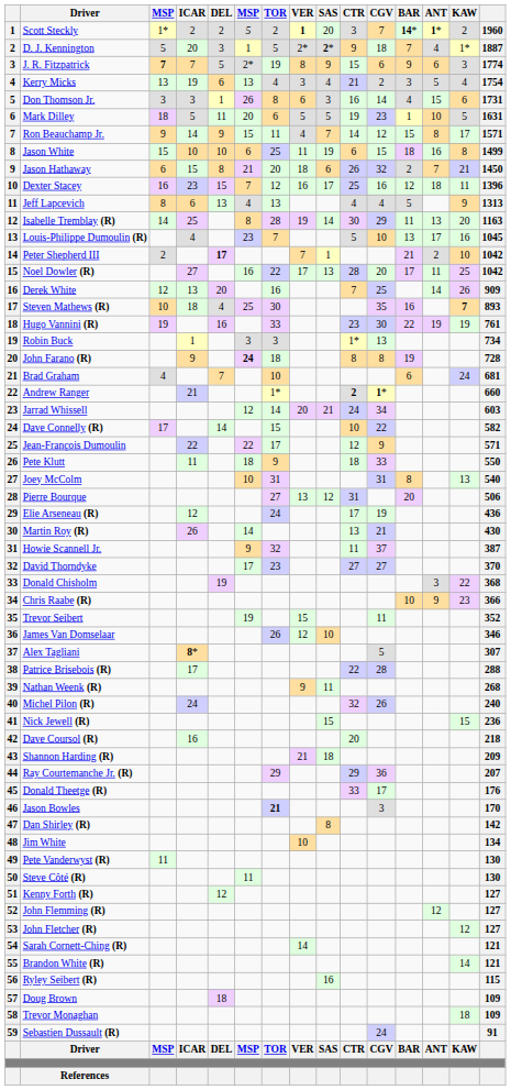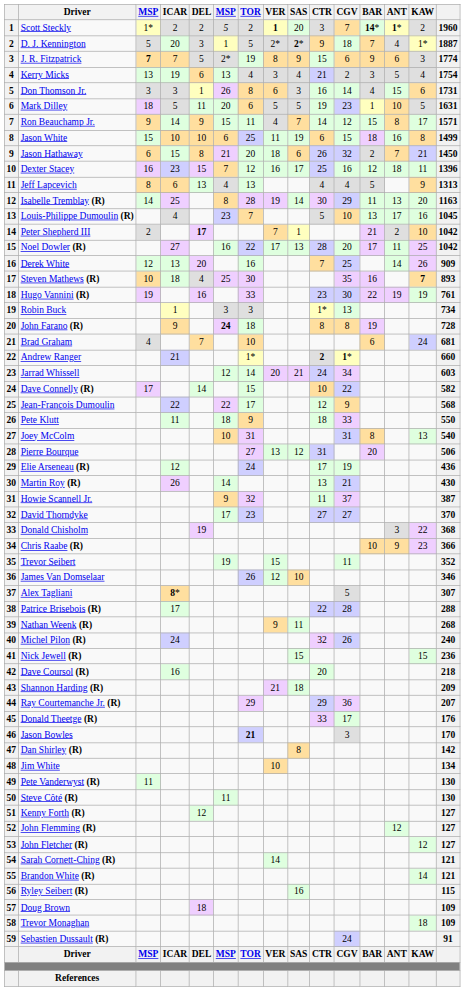 <table class="wikitable" style="font-size:85%; text-align:center;">
 <tr valign="center">
 <th valign="middle"></th>
 <th valign="middle">Driver</th>
 <th><a href='#'>MSP</a></th>
 <th>ICAR</th>
 <th>DEL</th>
 <th><a href='#'>MSP</a></th>
 <th><a href='#'>TOR</a></th>
 <th>VER</th>
 <th>SAS</th>
 <th>CTR</th>
 <th>CGV</th>
 <th>BAR</th>
 <th>ANT</th>
 <th>KAW</th>
 <th></th>
 </tr>
 <tr>
 <th>1</th>
 <td align=left><a href='#'>Scott Steckly</a></td>
 <td style="background:#FFFFBF;">1*</td>
 <td style="background:#DFDFDF;">2</td>
 <td style="background:#DFDFDF;">2</td>
 <td style="background:#DFDFDF;"><em>5</em></td>
 <td style="background:#DFDFDF;">2</td>
 <td style="background:#FFFFBF;"><strong>1</strong></td>
 <td style="background:#DFFFDF;">20</td>
 <td style="background:#DFDFDF;">3</td>
 <td style="background:#FFDF9F;">7</td>
 <td style="background:#DFFFDF;"><strong>14</strong>*</td>
 <td style="background:#FFFFBF;"><strong>1</strong>*</td>
 <td style="background:#DFDFDF;">2</td>
 <th>1960</th>
 </tr>
 <tr>
 <th>2</th>
 <td align=left><a href='#'>D. J. Kennington</a></td>
 <td style="background:#DFDFDF;">5</td>
 <td style="background:#DFFFDF;">20</td>
 <td style="background:#DFDFDF;">3</td>
 <td style="background:#FFFFBF;">1</td>
 <td style="background:#DFDFDF;">5</td>
 <td style="background:#DFDFDF;">2*</td>
 <td style="background:#DFDFDF;"><strong>2</strong>*</td>
 <td style="background:#FFDF9F;">9</td>
 <td style="background:#DFFFDF;">18</td>
 <td style="background:#FFDF9F;">7</td>
 <td style="background:#DFDFDF;">4</td>
 <td style="background:#FFFFBF;">1*</td>
 <th>1887</th>
 </tr>
 <tr>
 <th>3</th>
 <td align=left><a href='#'>J. R. Fitzpatrick</a></td>
 <td style="background:#FFDF9F;"><strong>7</strong></td>
 <td style="background:#FFDF9F;">7</td>
 <td style="background:#DFDFDF;">5</td>
 <td style="background:#DFDFDF;">2*</td>
 <td style="background:#DFFFDF;">19</td>
 <td style="background:#FFDF9F;">8</td>
 <td style="background:#FFDF9F;">9</td>
 <td style="background:#DFFFDF;">15</td>
 <td style="background:#FFDF9F;">6</td>
 <td style="background:#FFDF9F;">9</td>
 <td style="background:#FFDF9F;">6</td>
 <td style="background:#DFDFDF;">3</td>
 <th>1774</th>
 </tr>
 <tr>
 <th>4</th>
 <td align=left><a href='#'>Kerry Micks</a></td>
 <td style="background:#DFFFDF;">13</td>
 <td style="background:#DFFFDF;">19</td>
 <td style="background:#FFDF9F;">6</td>
 <td style="background:#DFFFDF;">13</td>
 <td style="background:#DFDFDF;">4</td>
 <td style="background:#DFDFDF;">3</td>
 <td style="background:#DFDFDF;">4</td>
 <td style="background:#CFCFFF;">21</td>
 <td style="background:#DFDFDF;">2</td>
 <td style="background:#DFDFDF;">3</td>
 <td style="background:#DFDFDF;">5</td>
 <td style="background:#DFDFDF;">4</td>
 <th>1754</th>
 </tr>
 <tr>
 <th>5</th>
 <td align=left><a href='#'>Don Thomson Jr.</a></td>
 <td style="background:#DFDFDF;">3</td>
 <td style="background:#DFDFDF;">3</td>
 <td style="background:#FFFFBF;">1</td>
 <td style="background:#EFCFFF;">26</td>
 <td style="background:#FFDF9F;">8</td>
 <td style="background:#FFDF9F;">6</td>
 <td style="background:#DFDFDF;">3</td>
 <td style="background:#DFFFDF;">16</td>
 <td style="background:#DFFFDF;">14</td>
 <td style="background:#DFDFDF;">4</td>
 <td style="background:#DFFFDF;">15</td>
 <td style="background:#FFDF9F;">6</td>
 <th>1731</th>
 </tr>
 <tr>
 <th>6</th>
 <td align=left><a href='#'>Mark Dilley</a></td>
 <td style="background:#EFCFFF;">18</td>
 <td style="background:#DFDFDF;">5</td>
 <td style="background:#DFFFDF;">11</td>
 <td style="background:#DFFFDF;">20</td>
 <td style="background:#FFDF9F;">6</td>
 <td style="background:#DFDFDF;">5</td>
 <td style="background:#DFDFDF;">5</td>
 <td style="background:#DFFFDF;">19</td>
 <td style="background:#CFCFFF;">23</td>
 <td style="background:#FFFFBF;">1</td>
 <td style="background:#FFDF9F;">10</td>
 <td style="background:#DFDFDF;">5</td>
 <th>1631</th>
 </tr>
 <tr>
 <th>7</th>
 <td align=left><a href='#'>Ron Beauchamp Jr.</a></td>
 <td style="background:#FFDF9F;">9</td>
 <td style="background:#DFFFDF;">14</td>
 <td style="background:#FFDF9F;">9</td>
 <td style="background:#DFFFDF;">15</td>
 <td style="background:#DFFFDF;">11</td>
 <td style="background:#DFDFDF;">4</td>
 <td style="background:#FFDF9F;">7</td>
 <td style="background:#DFFFDF;">14</td>
 <td style="background:#DFFFDF;">12</td>
 <td style="background:#DFFFDF;">15</td>
 <td style="background:#FFDF9F;">8</td>
 <td style="background:#DFFFDF;">17</td>
 <th>1571</th>
 </tr>
 <tr>
 <th>8</th>
 <td align=left><a href='#'>Jason White</a></td>
 <td style="background:#DFFFDF;">15</td>
 <td style="background:#FFDF9F;">10</td>
 <td style="background:#FFDF9F;">10</td>
 <td style="background:#FFDF9F;">6</td>
 <td style="background:#CFCFFF;">25</td>
 <td style="background:#DFFFDF;">11</td>
 <td style="background:#DFFFDF;">19</td>
 <td style="background:#FFDF9F;">6</td>
 <td style="background:#DFFFDF;">15</td>
 <td style="background:#EFCFFF;">18</td>
 <td style="background:#DFFFDF;">16</td>
 <td style="background:#FFDF9F;">8</td>
 <th>1499</th>
 </tr>
 <tr>
 <th>9</th>
 <td align=left><a href='#'>Jason Hathaway</a></td>
 <td style="background:#FFDF9F;">6</td>
 <td style="background:#DFFFDF;">15</td>
 <td style="background:#FFDF9F;">8</td>
 <td style="background:#EFCFFF;">21</td>
 <td style="background:#DFFFDF;">20</td>
 <td style="background:#DFFFDF;">18</td>
 <td style="background:#FFDF9F;">6</td>
 <td style="background:#CFCFFF;">26</td>
 <td style="background:#CFCFFF;">32</td>
 <td style="background:#DFDFDF;">2</td>
 <td style="background:#FFDF9F;">7</td>
 <td style="background:#CFCFFF;">21</td>
 <th>1450</th>
 </tr>
 <tr>
 <th>10</th>
 <td align=left><a href='#'>Dexter Stacey</a></td>
 <td style="background:#EFCFFF;">16</td>
 <td style="background:#CFCFFF;">23</td>
 <td style="background:#EFCFFF;">15</td>
 <td style="background:#FFDF9F;">7</td>
 <td style="background:#DFFFDF;">12</td>
 <td style="background:#DFFFDF;">16</td>
 <td style="background:#DFFFDF;">17</td>
 <td style="background:#CFCFFF;">25</td>
 <td style="background:#DFFFDF;">16</td>
 <td style="background:#DFFFDF;">12</td>
 <td style="background:#DFFFDF;">18</td>
 <td style="background:#DFFFDF;">11</td>
 <th>1396</th>
 </tr>
 <tr>
 <th>11</th>
 <td align=left><a href='#'>Jeff Lapcevich</a></td>
 <td style="background:#FFDF9F;">8</td>
 <td style="background:#FFDF9F;">6</td>
 <td style="background:#DFFFDF;">13</td>
 <td style="background:#DFDFDF;">4</td>
 <td style="background:#DFFFDF;">13</td>
 <td></td>
 <td></td>
 <td style="background:#DFDFDF;">4</td>
 <td style="background:#DFDFDF;">4</td>
 <td style="background:#DFDFDF;">5</td>
 <td></td>
 <td style="background:#FFDF9F;">9</td>
 <th>1313</th>
 </tr>
 <tr>
 <th>12</th>
 <td align=left><a href='#'>Isabelle Tremblay</a> <strong>(R)</strong></td>
 <td style="background:#DFFFDF;">14</td>
 <td style="background:#EFCFFF;">25</td>
 <td></td>
 <td style="background:#FFDF9F;">8</td>
 <td style="background:#EFCFFF;">28</td>
 <td style="background:#EFCFFF;">19</td>
 <td style="background:#DFFFDF;">14</td>
 <td style="background:#EFCFFF;">30</td>
 <td style="background:#CFCFFF;">29</td>
 <td style="background:#DFFFDF;">11</td>
 <td style="background:#DFFFDF;">13</td>
 <td style="background:#DFFFDF;">20</td>
 <th>1163</th>
 </tr>
 <tr>
 <th>13</th>
 <td align=left><a href='#'>Louis-Philippe Dumoulin</a> <strong>(R)</strong></td>
 <td></td>
 <td style="background:#DFDFDF;">4</td>
 <td></td>
 <td style="background:#CFCFFF;">23</td>
 <td style="background:#FFDF9F;">7</td>
 <td></td>
 <td></td>
 <td style="background:#DFDFDF;">5</td>
 <td style="background:#FFDF9F;">10</td>
 <td style="background:#DFFFDF;">13</td>
 <td style="background:#DFFFDF;">17</td>
 <td style="background:#DFFFDF;">16</td>
 <th>1045</th>
 </tr>
 <tr>
 <th>14</th>
 <td align=left><a href='#'>Peter Shepherd III</a></td>
 <td style="background:#DFDFDF;">2</td>
 <td></td>
 <td style="background:#EFCFFF;"><strong>17</strong></td>
 <td></td>
 <td></td>
 <td style="background:#FFDF9F;">7</td>
 <td style="background:#FFFFBF;">1</td>
 <td></td>
 <td></td>
 <td style="background:#EFCFFF;">21</td>
 <td style="background:#DFDFDF;">2</td>
 <td style="background:#FFDF9F;">10</td>
 <th>1042</th>
 </tr>
 <tr>
 <th>15</th>
 <td align=left><a href='#'>Noel Dowler</a> <strong>(R)</strong></td>
 <td></td>
 <td style="background:#EFCFFF;">27</td>
 <td></td>
 <td style="background:#DFFFDF;">16</td>
 <td style="background:#CFCFFF;">22</td>
 <td style="background:#DFFFDF;">17</td>
 <td style="background:#DFFFDF;">13</td>
 <td style="background:#CFCFFF;">28</td>
 <td style="background:#DFFFDF;">20</td>
 <td style="background:#EFCFFF;">17</td>
 <td style="background:#DFFFDF;">11</td>
 <td style="background:#EFCFFF;">25</td>
 <th>1042</th>
 </tr>
 <tr>
 <th>16</th>
 <td align=left><a href='#'>Derek White</a></td>
 <td style="background:#DFFFDF;">12</td>
 <td style="background:#DFFFDF;">13</td>
 <td style="background:#EFCFFF;">20</td>
 <td></td>
 <td style="background:#DFFFDF;">16</td>
 <td></td>
 <td></td>
 <td style="background:#FFDF9F;">7</td>
 <td style="background:#CFCFFF;">25</td>
 <td></td>
 <td style="background:#DFFFDF;">14</td>
 <td style="background:#EFCFFF;">26</td>
 <th>909</th>
 </tr>
 <tr>
 <th>17</th>
 <td align=left><a href='#'>Steven Mathews</a> <strong>(R)</strong></td>
 <td style="background:#FFDF9F;">10</td>
 <td style="background:#DFFFDF;">18</td>
 <td style="background:#DFDFDF;">4</td>
 <td style="background:#EFCFFF;">25</td>
 <td style="background:#EFCFFF;">30</td>
 <td></td>
 <td></td>
 <td></td>
 <td style="background:#EFCFFF;">35</td>
 <td style="background:#EFCFFF;">16</td>
 <td></td>
 <td style="background:#FFDF9F;"><strong>7</strong></td>
 <th>893</th>
 </tr>
 <tr>
 <th>18</th>
 <td align=left><a href='#'>Hugo Vannini</a> <strong>(R)</strong></td>
 <td style="background:#EFCFFF;">19</td>
 <td></td>
 <td style="background:#EFCFFF;">16</td>
 <td></td>
 <td style="background:#EFCFFF;">33</td>
 <td></td>
 <td></td>
 <td style="background:#CFCFFF;">23</td>
 <td style="background:#CFCFFF;">30</td>
 <td style="background:#EFCFFF;">22</td>
 <td style="background:#EFCFFF;">19</td>
 <td style="background:#DFFFDF;">19</td>
 <th>761</th>
 </tr>
 <tr>
 <th>19</th>
 <td align=left><a href='#'>Robin Buck</a></td>
 <td></td>
 <td style="background:#FFFFBF;">1</td>
 <td></td>
 <td style="background:#DFDFDF;">3</td>
 <td style="background:#DFDFDF;">3</td>
 <td></td>
 <td></td>
 <td style="background:#FFFFBF;">1*</td>
 <td style="background:#DFFFDF;">13</td>
 <td></td>
 <td></td>
 <td></td>
 <th>734</th>
 </tr>
 <tr>
 <th>20</th>
 <td align=left><a href='#'>John Farano</a> <strong>(R)</strong></td>
 <td></td>
 <td style="background:#FFDF9F;">9</td>
 <td></td>
 <td style="background:#EFCFFF;"><strong>24</strong></td>
 <td style="background:#DFFFDF;">18</td>
 <td></td>
 <td></td>
 <td style="background:#FFDF9F;">8</td>
 <td style="background:#FFDF9F;">8</td>
 <td style="background:#EFCFFF;">19</td>
 <td></td>
 <td></td>
 <th>728</th>
 </tr>
 <tr>
 <th>21</th>
 <td align=left><a href='#'>Brad Graham</a></td>
 <td style="background:#DFDFDF;">4</td>
 <td></td>
 <td style="background:#FFDF9F;">7</td>
 <td></td>
 <td style="background:#FFDF9F;">10</td>
 <td></td>
 <td></td>
 <td></td>
 <td></td>
 <td style="background:#FFDF9F;">6</td>
 <td></td>
 <td style="background:#CFCFFF;">24</td>
 <th>681</th>
 </tr>
 <tr>
 <th>22</th>
 <td align=left><a href='#'>Andrew Ranger</a></td>
 <td></td>
 <td style="background:#CFCFFF;">21</td>
 <td></td>
 <td></td>
 <td style="background:#FFFFBF;">1*</td>
 <td></td>
 <td></td>
 <td style="background:#DFDFDF;"><strong>2</strong></td>
 <td style="background:#FFFFBF;"><strong>1</strong>*</td>
 <td></td>
 <td></td>
 <td></td>
 <th>660</th>
 </tr>
 <tr>
 <th>23</th>
 <td align=left><a href='#'>Jarrad Whissell</a></td>
 <td></td>
 <td></td>
 <td></td>
 <td style="background:#DFFFDF;">12</td>
 <td style="background:#DFFFDF;">14</td>
 <td style="background:#EFCFFF;">20</td>
 <td style="background:#EFCFFF;">21</td>
 <td style="background:#CFCFFF;">24</td>
 <td style="background:#EFCFFF;">34</td>
 <td></td>
 <td></td>
 <td></td>
 <th>603</th>
 </tr>
 <tr>
 <th>24</th>
 <td align=left><a href='#'>Dave Connelly</a> <strong>(R)</strong></td>
 <td style="background:#EFCFFF;">17</td>
 <td></td>
 <td style="background:#DFFFDF;">14</td>
 <td></td>
 <td style="background:#DFFFDF;">15</td>
 <td></td>
 <td></td>
 <td style="background:#FFDF9F;">10</td>
 <td style="background:#CFCFFF;">22</td>
 <td></td>
 <td></td>
 <td></td>
 <th>582</th>
 </tr>
 <tr>
 <th>25</th>
 <td align=left><a href='#'>Jean-François Dumoulin</a></td>
 <td></td>
 <td style="background:#CFCFFF;">22</td>
 <td></td>
 <td style="background:#EFCFFF;">22</td>
 <td style="background:#DFFFDF;">17</td>
 <td></td>
 <td></td>
 <td style="background:#DFFFDF;">12</td>
 <td style="background:#FFDF9F;">9</td>
 <td></td>
 <td></td>
 <td></td>
-<th>571</th>
+<th>568</th>
 </tr>
 <tr>
 <th>26</th>
 <td align=left><a href='#'>Pete Klutt</a></td>
 <td></td>
 <td style="background:#DFFFDF;">11</td>
 <td></td>
 <td style="background:#DFFFDF;">18</td>
 <td style="background:#FFDF9F;">9</td>
 <td></td>
 <td></td>
 <td style="background:#DFFFDF;">18</td>
 <td style="background:#EFCFFF;">33</td>
 <td></td>
 <td></td>
 <td></td>
 <th>550</th>
 </tr>
 <tr>
 <th>27</th>
 <td align=left><a href='#'>Joey McColm</a></td>
 <td></td>
 <td></td>
 <td></td>
 <td style="background:#FFDF9F;">10</td>
 <td style="background:#EFCFFF;">31</td>
 <td></td>
 <td></td>
 <td></td>
 <td style="background:#CFCFFF;">31</td>
 <td style="background:#FFDF9F;">8</td>
 <td></td>
 <td style="background:#DFFFDF;">13</td>
 <th>540</th>
 </tr>
 <tr>
 <th>28</th>
 <td align=left><a href='#'>Pierre Bourque</a></td>
 <td></td>
 <td></td>
 <td></td>
 <td></td>
 <td style="background:#EFCFFF;">27</td>
 <td style="background:#DFFFDF;">13</td>
 <td style="background:#DFFFDF;">12</td>
 <td style="background:#CFCFFF;">31</td>
 <td></td>
 <td style="background:#EFCFFF;">20</td>
 <td></td>
 <td></td>
 <th>506</th>
 </tr>
 <tr>
 <th>29</th>
 <td align=left><a href='#'>Elie Arseneau</a> <strong>(R)</strong></td>
 <td></td>
 <td style="background:#DFFFDF;">12</td>
 <td></td>
 <td></td>
 <td style="background:#CFCFFF;">24</td>
 <td></td>
 <td></td>
 <td style="background:#DFFFDF;">17</td>
 <td style="background:#DFFFDF;">19</td>
 <td></td>
 <td></td>
 <td></td>
 <th>436</th>
 </tr>
 <tr>
 <th>30</th>
 <td align=left><a href='#'>Martin Roy</a> <strong>(R)</strong></td>
 <td></td>
 <td style="background:#EFCFFF;">26</td>
 <td></td>
 <td style="background:#DFFFDF;">14</td>
 <td></td>
 <td></td>
 <td></td>
 <td style="background:#DFFFDF;">13</td>
 <td style="background:#CFCFFF;">21</td>
 <td></td>
 <td></td>
 <td></td>
 <th>430</th>
 </tr>
 <tr>
 <th>31</th>
 <td align=left><a href='#'>Howie Scannell Jr.</a></td>
 <td></td>
 <td></td>
 <td></td>
 <td style="background:#FFDF9F;">9</td>
 <td style="background:#EFCFFF;">32</td>
 <td></td>
 <td></td>
 <td style="background:#DFFFDF;">11</td>
 <td style="background:#EFCFFF;">37</td>
 <td></td>
 <td></td>
 <td></td>
 <th>387</th>
 </tr>
 <tr>
 <th>32</th>
 <td align=left><a href='#'>David Thorndyke</a></td>
 <td></td>
 <td></td>
 <td></td>
 <td style="background:#DFFFDF;">17</td>
 <td style="background:#CFCFFF;">23</td>
 <td></td>
 <td></td>
 <td style="background:#CFCFFF;">27</td>
 <td style="background:#CFCFFF;">27</td>
 <td></td>
 <td></td>
 <td></td>
 <th>370</th>
 </tr>
 <tr>
 <th>33</th>
 <td align=left><a href='#'>Donald Chisholm</a></td>
 <td></td>
 <td></td>
 <td style="background:#EFCFFF;">19</td>
 <td></td>
 <td></td>
 <td></td>
 <td></td>
 <td></td>
 <td></td>
 <td></td>
 <td style="background:#DFDFDF;">3</td>
 <td style="background:#EFCFFF;">22</td>
 <th>368</th>
 </tr>
 <tr>
 <th>34</th>
 <td align=left><a href='#'>Chris Raabe</a> <strong>(R)</strong></td>
 <td></td>
 <td></td>
 <td></td>
 <td></td>
 <td></td>
 <td></td>
 <td></td>
 <td></td>
 <td></td>
 <td style="background:#FFDF9F;">10</td>
 <td style="background:#FFDF9F;">9</td>
 <td style="background:#EFCFFF;">23</td>
 <th>366</th>
 </tr>
 <tr>
 <th>35</th>
 <td align=left><a href='#'>Trevor Seibert</a></td>
 <td></td>
 <td></td>
 <td></td>
 <td style="background:#DFFFDF;">19</td>
 <td></td>
 <td style="background:#DFFFDF;">15</td>
 <td></td>
 <td></td>
 <td style="background:#DFFFDF;">11</td>
 <td></td>
 <td></td>
 <td></td>
 <th>352</th>
 </tr>
 <tr>
 <th>36</th>
 <td align=left><a href='#'>James Van Domselaar</a></td>
 <td></td>
 <td></td>
 <td></td>
 <td></td>
 <td style="background:#CFCFFF;">26</td>
 <td style="background:#DFFFDF;">12</td>
 <td style="background:#FFDF9F;">10</td>
 <td></td>
 <td></td>
 <td></td>
 <td></td>
 <td></td>
 <th>346</th>
 </tr>
 <tr>
 <th>37</th>
 <td align=left><a href='#'>Alex Tagliani</a></td>
 <td></td>
 <td style="background:#FFDF9F;"><strong>8</strong>*</td>
 <td></td>
 <td></td>
 <td></td>
 <td></td>
 <td></td>
 <td></td>
 <td style="background:#DFDFDF;">5</td>
 <td></td>
 <td></td>
 <td></td>
 <th>307</th>
 </tr>
 <tr>
 <th>38</th>
 <td align=left><a href='#'>Patrice Brisebois</a> <strong>(R)</strong></td>
 <td></td>
 <td style="background:#DFFFDF;">17</td>
 <td></td>
 <td></td>
 <td></td>
 <td></td>
 <td></td>
 <td style="background:#CFCFFF;">22</td>
 <td style="background:#CFCFFF;">28</td>
 <td></td>
 <td></td>
 <td></td>
 <th>288</th>
 </tr>
 <tr>
 <th>39</th>
 <td align=left><a href='#'>Nathan Weenk</a> <strong>(R)</strong></td>
 <td></td>
 <td></td>
 <td></td>
 <td></td>
 <td></td>
 <td style="background:#FFDF9F;">9</td>
 <td style="background:#DFFFDF;">11</td>
 <td></td>
 <td></td>
 <td></td>
 <td></td>
 <td></td>
 <th>268</th>
 </tr>
 <tr>
 <th>40</th>
 <td align=left><a href='#'>Michel Pilon</a> <strong>(R)</strong></td>
 <td></td>
 <td style="background:#CFCFFF;">24</td>
 <td></td>
 <td></td>
 <td></td>
 <td></td>
 <td></td>
 <td style="background:#EFCFFF;">32</td>
 <td style="background:#CFCFFF;">26</td>
 <td></td>
 <td></td>
 <td></td>
 <th>240</th>
 </tr>
 <tr>
 <th>41</th>
 <td align=left><a href='#'>Nick Jewell</a> <strong>(R)</strong></td>
 <td></td>
 <td></td>
 <td></td>
 <td></td>
 <td></td>
 <td></td>
 <td style="background:#DFFFDF;">15</td>
 <td></td>
 <td></td>
 <td></td>
 <td></td>
 <td style="background:#DFFFDF;">15</td>
 <th>236</th>
 </tr>
 <tr>
 <th>42</th>
 <td align=left><a href='#'>Dave Coursol</a> <strong>(R)</strong></td>
 <td></td>
 <td style="background:#DFFFDF;">16</td>
 <td></td>
 <td></td>
 <td></td>
 <td></td>
 <td></td>
 <td style="background:#DFFFDF;">20</td>
 <td></td>
 <td></td>
 <td></td>
 <td></td>
 <th>218</th>
 </tr>
 <tr>
 <th>43</th>
 <td align=left><a href='#'>Shannon Harding</a> <strong>(R)</strong></td>
 <td></td>
 <td></td>
 <td></td>
 <td></td>
 <td></td>
 <td style="background:#EFCFFF;">21</td>
 <td style="background:#DFFFDF;">18</td>
 <td></td>
 <td></td>
 <td></td>
 <td></td>
 <td></td>
 <th>209</th>
 </tr>
 <tr>
 <th>44</th>
 <td align=left><a href='#'>Ray Courtemanche Jr.</a> <strong>(R)</strong></td>
 <td></td>
 <td></td>
 <td></td>
 <td></td>
 <td style="background:#EFCFFF;">29</td>
 <td></td>
 <td></td>
 <td style="background:#CFCFFF;">29</td>
 <td style="background:#EFCFFF;">36</td>
 <td></td>
 <td></td>
 <td></td>
 <th>207</th>
 </tr>
 <tr>
 <th>45</th>
 <td align=left><a href='#'>Donald Theetge</a> <strong>(R)</strong></td>
 <td></td>
 <td></td>
 <td></td>
 <td></td>
 <td></td>
 <td></td>
 <td></td>
 <td style="background:#EFCFFF;">33</td>
 <td style="background:#DFFFDF;">17</td>
 <td></td>
 <td></td>
 <td></td>
 <th>176</th>
 </tr>
 <tr>
 <th>46</th>
 <td align=left><a href='#'>Jason Bowles</a></td>
 <td></td>
 <td></td>
 <td></td>
 <td></td>
 <td style="background:#CFCFFF;"><strong>21</strong></td>
 <td></td>
 <td></td>
 <td></td>
 <td style="background:#DFDFDF;">3</td>
 <td></td>
 <td></td>
 <td></td>
 <th>170</th>
 </tr>
 <tr>
 <th>47</th>
 <td align=left><a href='#'>Dan Shirley</a> <strong>(R)</strong></td>
 <td></td>
 <td></td>
 <td></td>
 <td></td>
 <td></td>
 <td></td>
 <td style="background:#FFDF9F;">8</td>
 <td></td>
 <td></td>
 <td></td>
 <td></td>
 <td></td>
 <th>142</th>
 </tr>
 <tr>
 <th>48</th>
 <td align=left><a href='#'>Jim White</a></td>
 <td></td>
 <td></td>
 <td></td>
 <td></td>
 <td></td>
 <td style="background:#FFDF9F;">10</td>
 <td></td>
 <td></td>
 <td></td>
 <td></td>
 <td></td>
 <td></td>
 <th>134</th>
 </tr>
 <tr>
 <th>49</th>
 <td align=left><a href='#'>Pete Vanderwyst</a> <strong>(R)</strong></td>
 <td style="background:#DFFFDF;">11</td>
 <td></td>
 <td></td>
 <td></td>
 <td></td>
 <td></td>
 <td></td>
 <td></td>
 <td></td>
 <td></td>
 <td></td>
 <td></td>
 <th>130</th>
 </tr>
 <tr>
 <th>50</th>
 <td align=left><a href='#'>Steve Côté</a> <strong>(R)</strong></td>
 <td></td>
 <td></td>
 <td></td>
 <td style="background:#DFFFDF;">11</td>
 <td></td>
 <td></td>
 <td></td>
 <td></td>
 <td></td>
 <td></td>
 <td></td>
 <td></td>
 <th>130</th>
 </tr>
 <tr>
 <th>51</th>
 <td align=left><a href='#'>Kenny Forth</a> <strong>(R)</strong></td>
 <td></td>
 <td></td>
 <td style="background:#DFFFDF;">12</td>
 <td></td>
 <td></td>
 <td></td>
 <td></td>
 <td></td>
 <td></td>
 <td></td>
 <td></td>
 <td></td>
 <th>127</th>
 </tr>
 <tr>
 <th>52</th>
 <td align=left><a href='#'>John Flemming</a> <strong>(R)</strong></td>
 <td></td>
 <td></td>
 <td></td>
 <td></td>
 <td></td>
 <td></td>
 <td></td>
 <td></td>
 <td></td>
 <td></td>
 <td style="background:#DFFFDF;">12</td>
 <td></td>
 <th>127</th>
 </tr>
 <tr>
 <th>53</th>
 <td align=left><a href='#'>John Fletcher</a> <strong>(R)</strong></td>
 <td></td>
 <td></td>
 <td></td>
 <td></td>
 <td></td>
 <td></td>
 <td></td>
 <td></td>
 <td></td>
 <td></td>
 <td></td>
 <td style="background:#DFFFDF;">12</td>
 <th>127</th>
 </tr>
 <tr>
 <th>54</th>
 <td align=left><a href='#'>Sarah Cornett-Ching</a> <strong>(R)</strong></td>
 <td></td>
 <td></td>
 <td></td>
 <td></td>
 <td></td>
 <td style="background:#DFFFDF;">14</td>
 <td></td>
 <td></td>
 <td></td>
 <td></td>
 <td></td>
 <td></td>
 <th>121</th>
 </tr>
 <tr>
 <th>55</th>
 <td align=left><a href='#'>Brandon White</a> <strong>(R)</strong></td>
 <td></td>
 <td></td>
 <td></td>
 <td></td>
 <td></td>
 <td></td>
 <td></td>
 <td></td>
 <td></td>
 <td></td>
 <td></td>
 <td style="background:#DFFFDF;">14</td>
 <th>121</th>
 </tr>
 <tr>
 <th>56</th>
 <td align=left><a href='#'>Ryley Seibert</a> <strong>(R)</strong></td>
 <td></td>
 <td></td>
 <td></td>
 <td></td>
 <td></td>
 <td></td>
 <td style="background:#DFFFDF;">16</td>
 <td></td>
 <td></td>
 <td></td>
 <td></td>
 <td></td>
 <th>115</th>
 </tr>
 <tr>
 <th>57</th>
 <td align=left><a href='#'>Doug Brown</a></td>
 <td></td>
 <td></td>
 <td style="background:#EFCFFF;">18</td>
 <td></td>
 <td></td>
 <td></td>
 <td></td>
 <td></td>
 <td></td>
 <td></td>
 <td></td>
 <td></td>
 <th>109</th>
 </tr>
 <tr>
 <th>58</th>
 <td align=left><a href='#'>Trevor Monaghan</a></td>
 <td></td>
 <td></td>
 <td></td>
 <td></td>
 <td></td>
 <td></td>
 <td></td>
 <td></td>
 <td></td>
 <td></td>
 <td></td>
 <td style="background:#DFFFDF;">18</td>
 <th>109</th>
 </tr>
 <tr>
 <th>59</th>
 <td align=left><a href='#'>Sebastien Dussault</a> <strong>(R)</strong></td>
 <td></td>
 <td></td>
 <td></td>
 <td></td>
 <td></td>
 <td></td>
 <td></td>
 <td></td>
 <td style="background:#CFCFFF;">24</td>
 <td></td>
 <td></td>
 <td></td>
 <th>91</th>
 </tr>
 <tr valign="center">
 <th valign="middle"></th>
 <th valign="middle">Driver</th>
 <th><a href='#'>MSP</a></th>
 <th>ICAR</th>
 <th>DEL</th>
 <th><a href='#'>MSP</a></th>
 <th><a href='#'>TOR</a></th>
 <th>VER</th>
 <th>SAS</th>
 <th>CTR</th>
 <th>CGV</th>
 <th>BAR</th>
 <th>ANT</th>
 <th>KAW</th>
 <th></th>
 </tr>
 <tr>
 <td colspan=15 style="background:#808080;" height="5px"></td>
 </tr>
 <tr>
 <th></th>
 <th>References</th>
 <th></th>
 <th></th>
 <th></th>
 <th></th>
 <th></th>
 <th></th>
 <th></th>
 <th></th>
 <th></th>
 <th></th>
 <th></th>
 <th></th>
 <th></th>
 </tr>
 </table>
